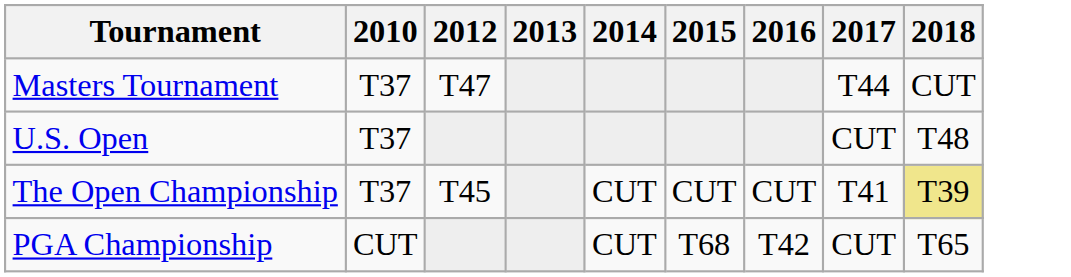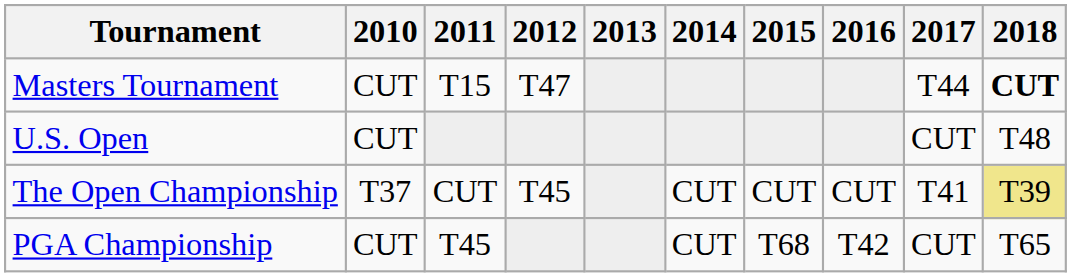 <table class="wikitable" style="font-size:95%;text-align:center;">
 <tr>
 <th>Tournament</th>
 <th>2010</th>
+<th>2011</th>
 <th>2012</th>
 <th>2013</th>
 <th>2014</th>
 <th>2015</th>
 <th>2016</th>
 <th>2017</th>
 <th>2018</th>
 </tr>
 <tr>
 <td align=left><a href='#'>Masters Tournament</a></td>
-<td>T37</td>
+<td>CUT</td>
+<td>T15</td>
 <td>T47</td>
 <td style="background:#eeeeee;"></td>
 <td style="background:#eeeeee;"></td>
 <td style="background:#eeeeee;"></td>
 <td style="background:#eeeeee;"></td>
 <td>T44</td>
-<td>CUT</td>
+<td><strong>CUT</strong></td>
 </tr>
 <tr>
 <td align=left><a href='#'>U.S. Open</a></td>
-<td>T37</td>
+<td>CUT</td>
+<td style="background:#eeeeee;"></td>
 <td style="background:#eeeeee;"></td>
 <td style="background:#eeeeee;"></td>
 <td style="background:#eeeeee;"></td>
 <td style="background:#eeeeee;"></td>
 <td style="background:#eeeeee;"></td>
 <td>CUT</td>
 <td>T48</td>
 </tr>
 <tr>
 <td align=left><a href='#'>The Open Championship</a></td>
 <td>T37</td>
+<td>CUT</td>
 <td>T45</td>
 <td style="background:#eeeeee;"></td>
 <td>CUT</td>
 <td>CUT</td>
 <td>CUT</td>
 <td>T41</td>
 <td style="background: khaki;">T39</td>
 </tr>
 <tr>
 <td align=left><a href='#'>PGA Championship</a></td>
 <td>CUT</td>
+<td>T45</td>
 <td style="background:#eeeeee;"></td>
 <td style="background:#eeeeee;"></td>
 <td>CUT</td>
 <td>T68</td>
 <td>T42</td>
 <td>CUT</td>
 <td>T65</td>
 </tr>
 </table>
